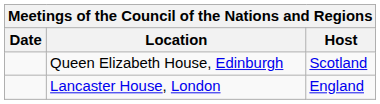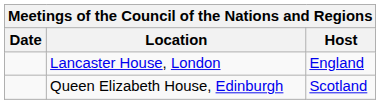 <table class="wikitable">
 <tr>
 <th colspan="3">Meetings of the Council of the Nations and Regions</th>
 </tr>
 <tr>
 <th>Date</th>
 <th>Location</th>
 <th>Host</th>
 </tr>
 <tr>
 <td></td>
+<td><a href='#'>Lancaster House</a>, <a href='#'>London</a></td>
+<td><a href='#'>England</a></td>
+</tr>
+<tr>
+<td></td>
 <td>Queen Elizabeth House, <a href='#'>Edinburgh</a></td>
 <td><a href='#'>Scotland</a></td>
 </tr>
-<tr>
-<td></td>
-<td><a href='#'>Lancaster House</a>, <a href='#'>London</a></td>
-<td><a href='#'>England</a></td>
-</tr>
 </table>
